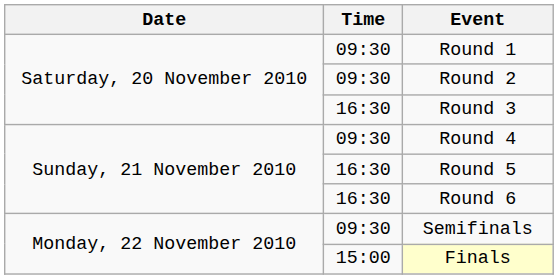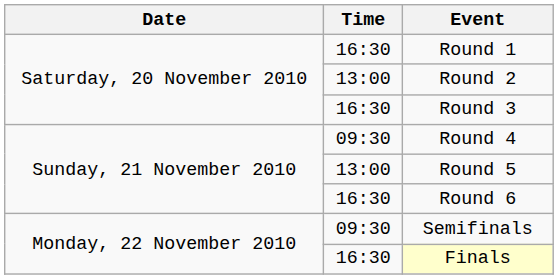 <table class = "wikitable" style="text-align:center;">
 <tr>
 <th width=220>Date</th>
 <th width=50>Time</th>
 <th width=100>Event</th>
 </tr>
 <tr>
 <td rowspan=3>Saturday, 20 November 2010</td>
-<td>09:30</td>
+<td>16:30</td>
 <td>Round 1</td>
 </tr>
 <tr>
-<td>09:30</td>
+<td>13:00</td>
 <td>Round 2</td>
 </tr>
 <tr>
 <td>16:30</td>
 <td>Round 3</td>
 </tr>
 <tr>
 <td rowspan=3>Sunday, 21 November 2010</td>
 <td>09:30</td>
 <td>Round 4</td>
 </tr>
 <tr>
-<td>16:30</td>
+<td>13:00</td>
 <td>Round 5</td>
 </tr>
 <tr>
 <td>16:30</td>
 <td>Round 6</td>
 </tr>
 <tr>
 <td rowspan=2>Monday, 22 November 2010</td>
 <td>09:30</td>
 <td>Semifinals</td>
 </tr>
 <tr>
-<td>15:00</td>
+<td>16:30</td>
 <td bgcolor=ffffcc>Finals</td>
 </tr>
 </table>
